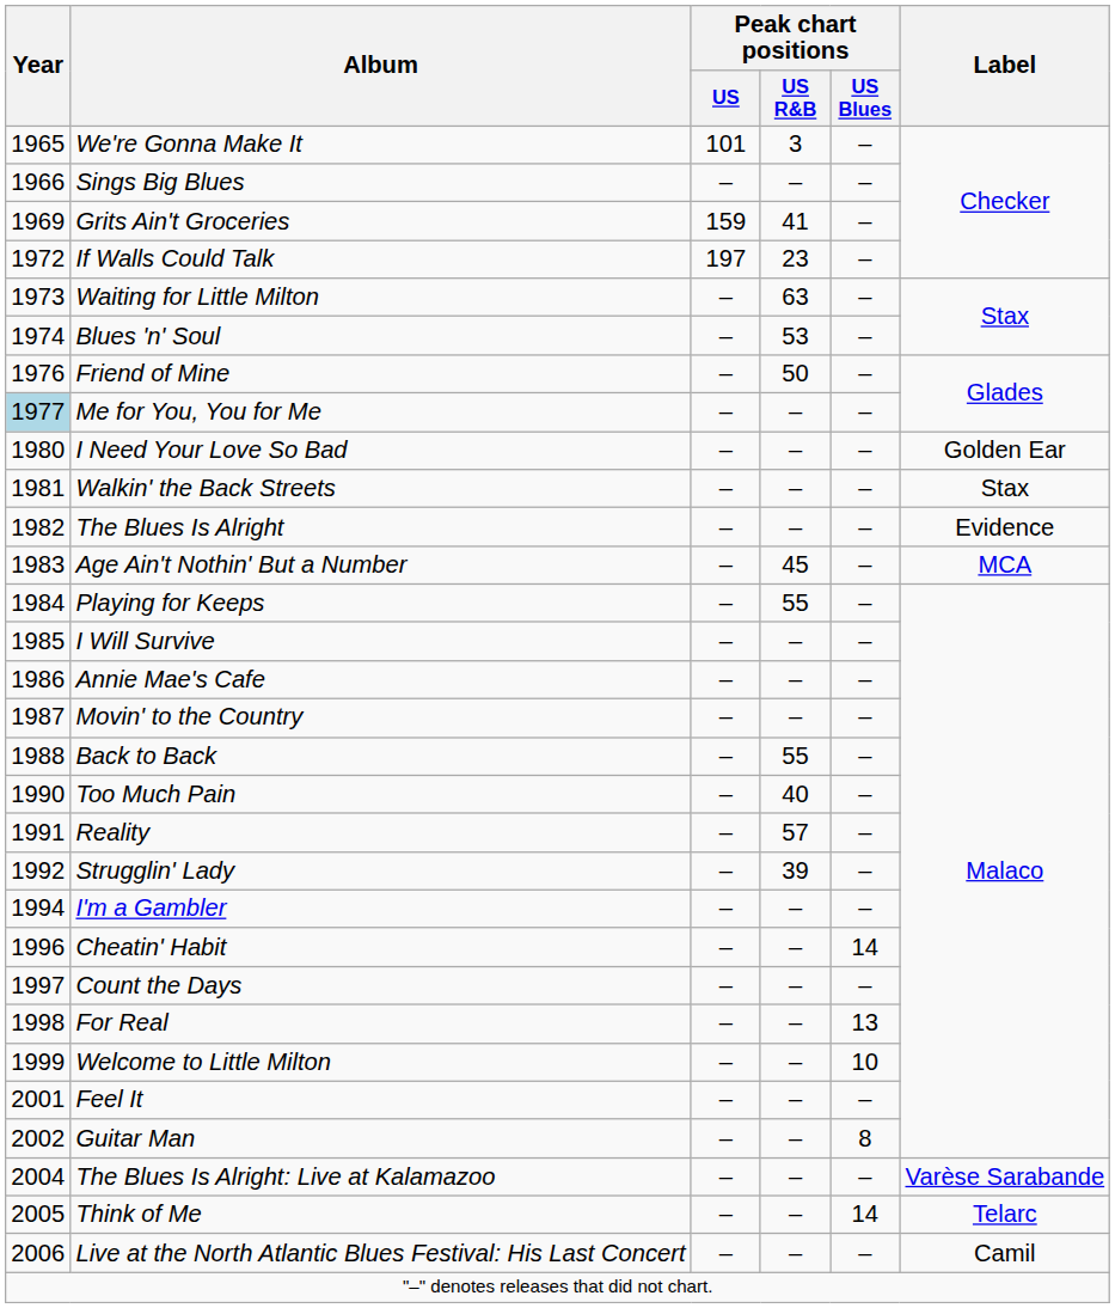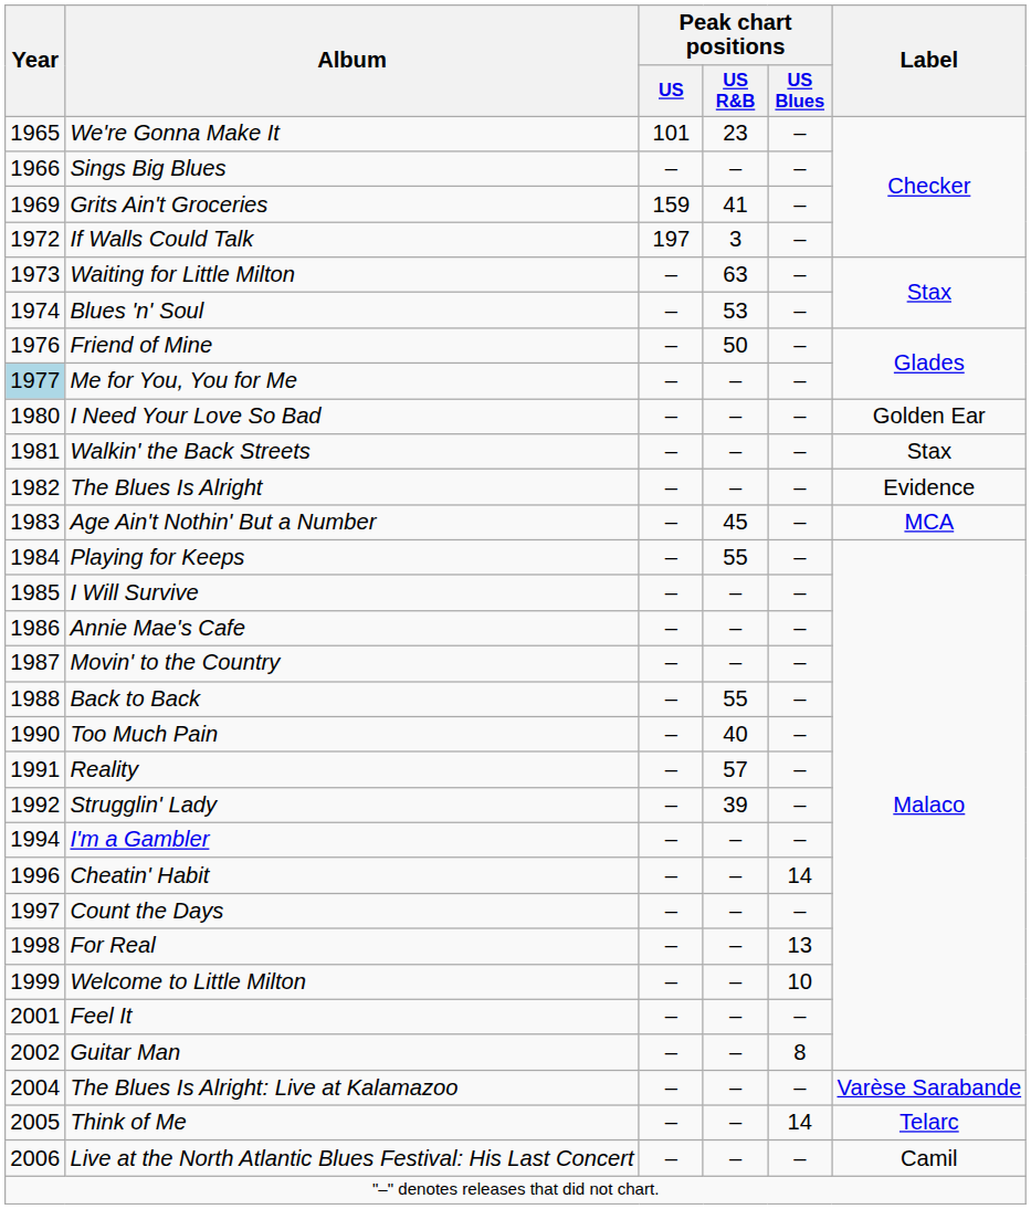 <table class="wikitable" style="text-align:center;">
 <tr>
 <th rowspan="2">Year</th>
 <th rowspan="2">Album</th>
 <th colspan="3">Peak chart positions</th>
 <th rowspan="2">Label</th>
 </tr>
 <tr style="font-size:small;">
 <th width="40"><a href='#'>US</a><br></th>
 <th width="40"><a href='#'>US R&B</a><br></th>
 <th width="40"><a href='#'>US Blues</a><br></th>
 </tr>
 <tr>
 <td>1965</td>
 <td style="text-align:left;"><em>We're Gonna Make It</em></td>
 <td align=center>101</td>
-<td align=center>3</td>
+<td align=center>23</td>
 <td align=center>–</td>
 <td rowspan="4"><a href='#'>Checker</a></td>
 </tr>
 <tr>
 <td>1966</td>
 <td style="text-align:left;"><em>Sings Big Blues</em></td>
 <td align=center>–</td>
 <td align=center>–</td>
 <td align=center>–</td>
 </tr>
 <tr>
 <td>1969</td>
 <td style="text-align:left;"><em>Grits Ain't Groceries</em></td>
 <td align=center>159</td>
 <td align=center>41</td>
 <td align=center>–</td>
 </tr>
 <tr>
 <td>1972</td>
 <td style="text-align:left;"><em>If Walls Could Talk</em></td>
 <td align=center>197</td>
-<td align=center>23</td>
+<td align=center>3</td>
 <td align=center>–</td>
 </tr>
 <tr>
 <td>1973</td>
 <td style="text-align:left;"><em>Waiting for Little Milton</em></td>
 <td align=center>–</td>
 <td align=center>63</td>
 <td align=center>–</td>
 <td rowspan="2"><a href='#'>Stax</a></td>
 </tr>
 <tr>
 <td>1974</td>
 <td style="text-align:left;"><em>Blues 'n' Soul</em></td>
 <td align=center>–</td>
 <td align=center>53</td>
 <td align=center>–</td>
 </tr>
 <tr>
 <td>1976</td>
 <td style="text-align:left;"><em>Friend of Mine</em></td>
 <td align=center>–</td>
 <td align=center>50</td>
 <td align=center>–</td>
 <td rowspan="2"><a href='#'>Glades</a></td>
 </tr>
 <tr>
 <td style="background: lightblue;">1977</td>
 <td style="text-align:left;"><em>Me for You, You for Me</em></td>
 <td align=center>–</td>
 <td align=center>–</td>
 <td align=center>–</td>
 </tr>
 <tr>
 <td>1980</td>
 <td style="text-align:left;"><em>I Need Your Love So Bad</em></td>
 <td align=center>–</td>
 <td align=center>–</td>
 <td align=center>–</td>
 <td>Golden Ear</td>
 </tr>
 <tr>
 <td>1981</td>
 <td style="text-align:left;"><em>Walkin' the Back Streets</em></td>
 <td align=center>–</td>
 <td align=center>–</td>
 <td align=center>–</td>
 <td>Stax</td>
 </tr>
 <tr>
 <td>1982</td>
 <td style="text-align:left;"><em>The Blues Is Alright</em></td>
 <td align=center>–</td>
 <td align=center>–</td>
 <td align=center>–</td>
 <td>Evidence</td>
 </tr>
 <tr>
 <td>1983</td>
 <td style="text-align:left;"><em>Age Ain't Nothin' But a Number</em></td>
 <td align=center>–</td>
 <td align=center>45</td>
 <td align=center>–</td>
 <td><a href='#'>MCA</a></td>
 </tr>
 <tr>
 <td>1984</td>
 <td style="text-align:left;"><em>Playing for Keeps</em></td>
 <td align=center>–</td>
 <td align=center>55</td>
 <td align=center>–</td>
 <td rowspan="15"><a href='#'>Malaco</a></td>
 </tr>
 <tr>
 <td>1985</td>
 <td style="text-align:left;"><em>I Will Survive</em></td>
 <td align=center>–</td>
 <td align=center>–</td>
 <td align=center>–</td>
 </tr>
 <tr>
 <td>1986</td>
 <td style="text-align:left;"><em>Annie Mae's Cafe</em></td>
 <td align=center>–</td>
 <td align=center>–</td>
 <td align=center>–</td>
 </tr>
 <tr>
 <td>1987</td>
 <td style="text-align:left;"><em>Movin' to the Country</em></td>
 <td align=center>–</td>
 <td align=center>–</td>
 <td align=center>–</td>
 </tr>
 <tr>
 <td>1988</td>
 <td style="text-align:left;"><em>Back to Back</em></td>
 <td align=center>–</td>
 <td align=center>55</td>
 <td align=center>–</td>
 </tr>
 <tr>
 <td>1990</td>
 <td style="text-align:left;"><em>Too Much Pain</em></td>
 <td align=center>–</td>
 <td align=center>40</td>
 <td align=center>–</td>
 </tr>
 <tr>
 <td>1991</td>
 <td style="text-align:left;"><em>Reality</em></td>
 <td align=center>–</td>
 <td align=center>57</td>
 <td align=center>–</td>
 </tr>
 <tr>
 <td>1992</td>
 <td style="text-align:left;"><em>Strugglin' Lady</em></td>
 <td align=center>–</td>
 <td align=center>39</td>
 <td align=center>–</td>
 </tr>
 <tr>
 <td>1994</td>
 <td style="text-align:left;"><em><a href='#'>I'm a Gambler</a></em></td>
 <td align=center>–</td>
 <td align=center>–</td>
 <td align=center>–</td>
 </tr>
 <tr>
 <td>1996</td>
 <td style="text-align:left;"><em>Cheatin' Habit</em></td>
 <td align=center>–</td>
 <td align=center>–</td>
 <td align=center>14</td>
 </tr>
 <tr>
 <td>1997</td>
 <td style="text-align:left;"><em>Count the Days</em></td>
 <td align=center>–</td>
 <td align=center>–</td>
 <td align=center>–</td>
 </tr>
 <tr>
 <td>1998</td>
 <td style="text-align:left;"><em>For Real</em></td>
 <td align=center>–</td>
 <td align=center>–</td>
 <td align=center>13</td>
 </tr>
 <tr>
 <td>1999</td>
 <td style="text-align:left;"><em>Welcome to Little Milton</em></td>
 <td align=center>–</td>
 <td align=center>–</td>
 <td align=center>10</td>
 </tr>
 <tr>
 <td>2001</td>
 <td style="text-align:left;"><em>Feel It</em></td>
 <td align=center>–</td>
 <td align=center>–</td>
 <td align=center>–</td>
 </tr>
 <tr>
 <td>2002</td>
 <td style="text-align:left;"><em>Guitar Man</em></td>
 <td align=center>–</td>
 <td align=center>–</td>
 <td align=center>8</td>
 </tr>
 <tr>
 <td>2004</td>
 <td style="text-align:left;"><em>The Blues Is Alright: Live at Kalamazoo</em></td>
 <td align=center>–</td>
 <td align=center>–</td>
 <td align=center>–</td>
 <td><a href='#'>Varèse Sarabande</a></td>
 </tr>
 <tr>
 <td>2005</td>
 <td style="text-align:left;"><em>Think of Me</em></td>
 <td align=center>–</td>
 <td align=center>–</td>
 <td align=center>14</td>
 <td><a href='#'>Telarc</a></td>
 </tr>
 <tr>
 <td>2006</td>
 <td style="text-align:left;"><em>Live at the North Atlantic Blues Festival: His Last Concert</em></td>
 <td align=center>–</td>
 <td align=center>–</td>
 <td align=center>–</td>
 <td>Camil</td>
 </tr>
 <tr>
 <td colspan="6" style="text-align:center; font-size:9pt;">"–" denotes releases that did not chart.</td>
 </tr>
 </table>
